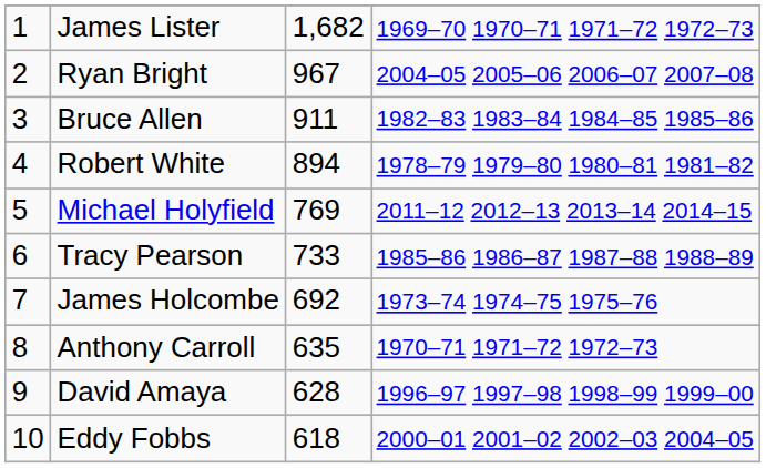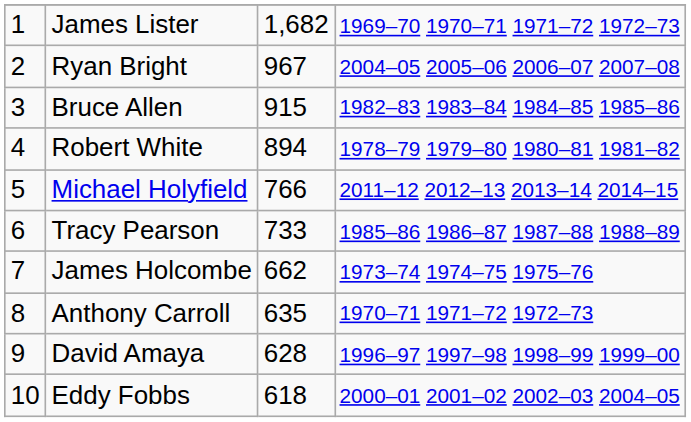 <table class="wikitable">
 <tr>
 </tr>
 <tr>
 <td>1</td>
 <td>James Lister</td>
 <td>1,682</td>
 <td style="font-size:80%;"><a href='#'>1969–70</a> <a href='#'>1970–71</a> <a href='#'>1971–72</a> <a href='#'>1972–73</a></td>
 </tr>
 <tr>
 <td>2</td>
 <td>Ryan Bright</td>
 <td>967</td>
 <td style="font-size:80%;"><a href='#'>2004–05</a> <a href='#'>2005–06</a> <a href='#'>2006–07</a> <a href='#'>2007–08</a></td>
 </tr>
 <tr>
 <td>3</td>
 <td>Bruce Allen</td>
-<td>911</td>
+<td>915</td>
 <td style="font-size:80%;"><a href='#'>1982–83</a> <a href='#'>1983–84</a> <a href='#'>1984–85</a> <a href='#'>1985–86</a></td>
 </tr>
 <tr>
 <td>4</td>
 <td>Robert White</td>
 <td>894</td>
 <td style="font-size:80%;"><a href='#'>1978–79</a> <a href='#'>1979–80</a> <a href='#'>1980–81</a> <a href='#'>1981–82</a></td>
 </tr>
 <tr>
 <td>5</td>
 <td><a href='#'>Michael Holyfield</a></td>
-<td>769</td>
+<td>766</td>
 <td style="font-size:80%;"><a href='#'>2011–12</a> <a href='#'>2012–13</a> <a href='#'>2013–14</a> <a href='#'>2014–15</a></td>
 </tr>
 <tr>
 <td>6</td>
 <td>Tracy Pearson</td>
 <td>733</td>
 <td style="font-size:80%;"><a href='#'>1985–86</a> <a href='#'>1986–87</a> <a href='#'>1987–88</a> <a href='#'>1988–89</a></td>
 </tr>
 <tr>
 <td>7</td>
 <td>James Holcombe</td>
-<td>692</td>
+<td>662</td>
 <td style="font-size:80%;"><a href='#'>1973–74</a> <a href='#'>1974–75</a> <a href='#'>1975–76</a></td>
 </tr>
 <tr>
 <td>8</td>
 <td>Anthony Carroll</td>
 <td>635</td>
 <td style="font-size:80%;"><a href='#'>1970–71</a> <a href='#'>1971–72</a> <a href='#'>1972–73</a></td>
 </tr>
 <tr>
 <td>9</td>
 <td>David Amaya</td>
 <td>628</td>
 <td style="font-size:80%;"><a href='#'>1996–97</a> <a href='#'>1997–98</a> <a href='#'>1998–99</a> <a href='#'>1999–00</a></td>
 </tr>
 <tr>
 <td>10</td>
 <td>Eddy Fobbs</td>
 <td>618</td>
 <td style="font-size:80%;"><a href='#'>2000–01</a> <a href='#'>2001–02</a> <a href='#'>2002–03</a> <a href='#'>2004–05</a></td>
 </tr>
 </table>
